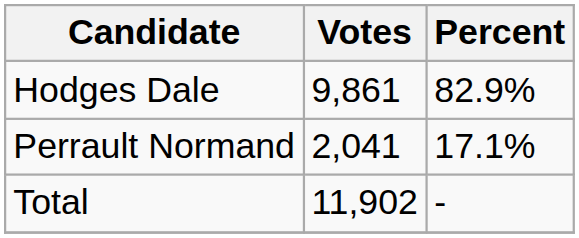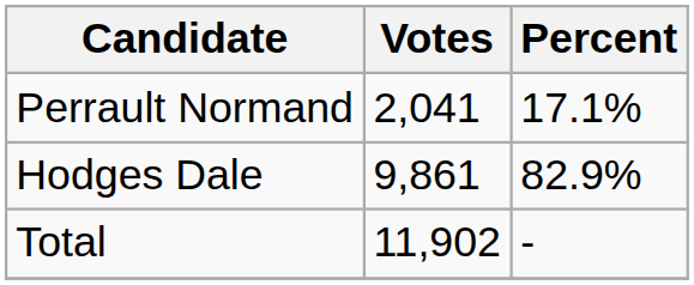 <table class="wikitable">
 <tr>
 <th>Candidate</th>
 <th>Votes</th>
 <th>Percent</th>
 </tr>
 <tr>
+<td>Perrault Normand</td>
+<td>2,041</td>
+<td>17.1%</td>
+</tr>
+<tr>
 <td>Hodges Dale</td>
 <td>9,861</td>
 <td>82.9%</td>
-</tr>
-<tr>
-<td>Perrault Normand</td>
-<td>2,041</td>
-<td>17.1%</td>
 </tr>
 <tr>
 <td>Total</td>
 <td>11,902</td>
 <td>-</td>
 </tr>
 <tr>
 </tr>
 </table>
